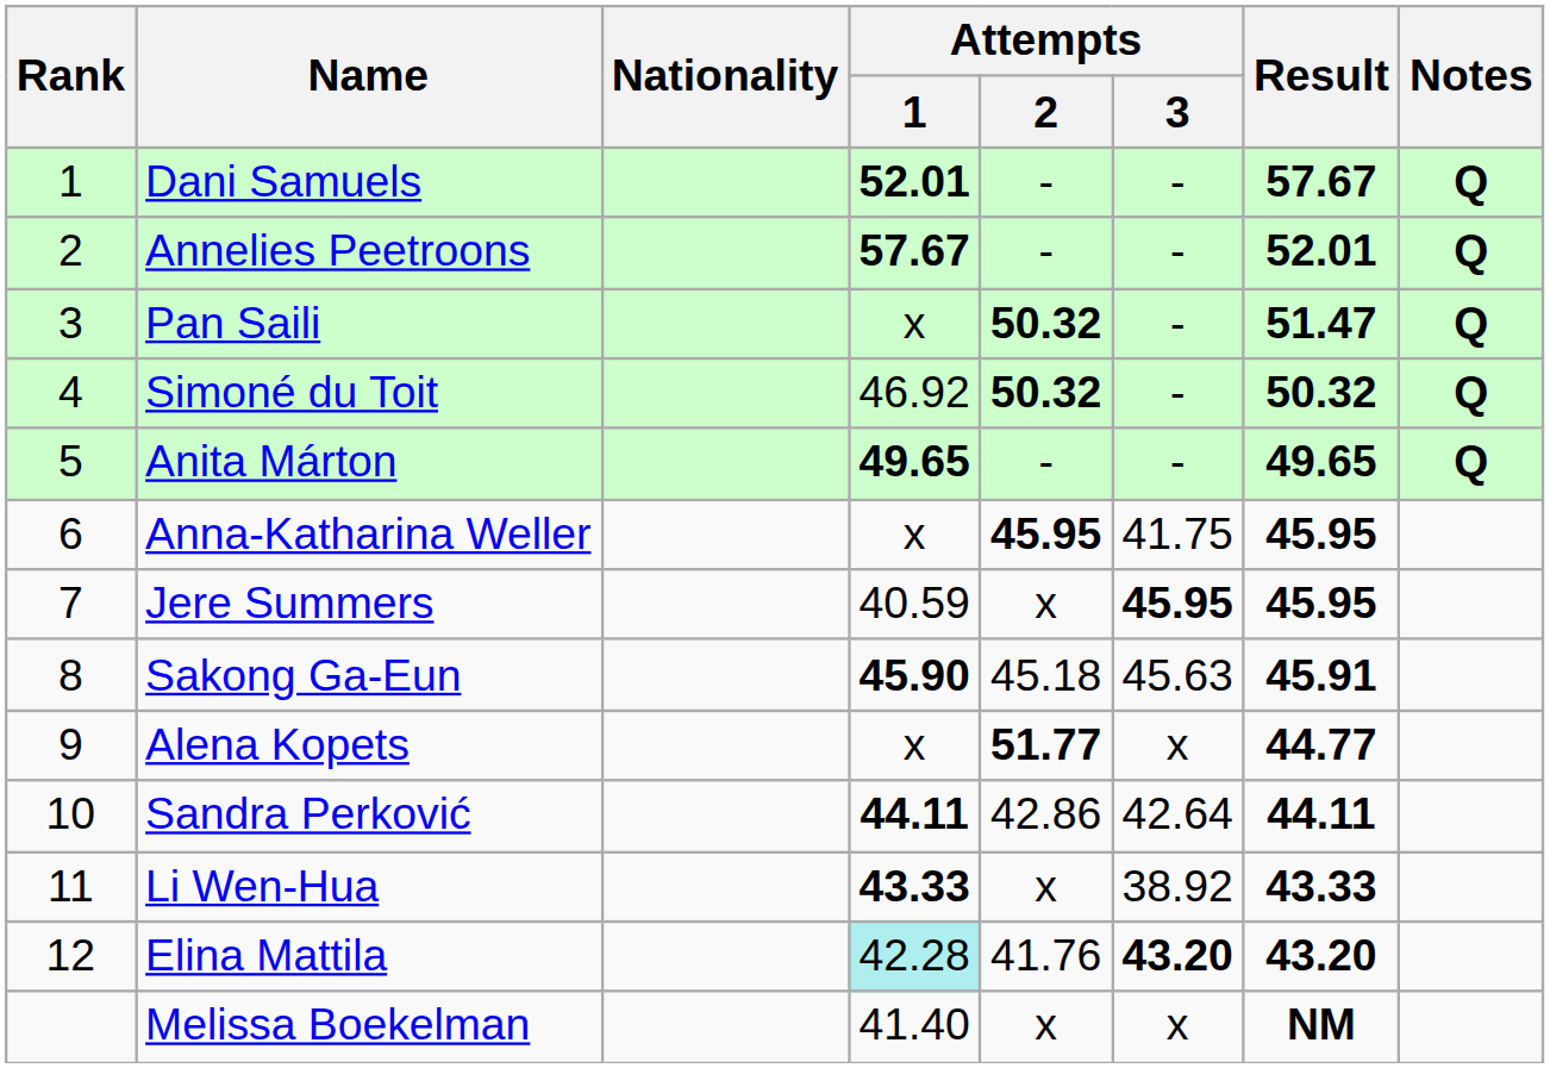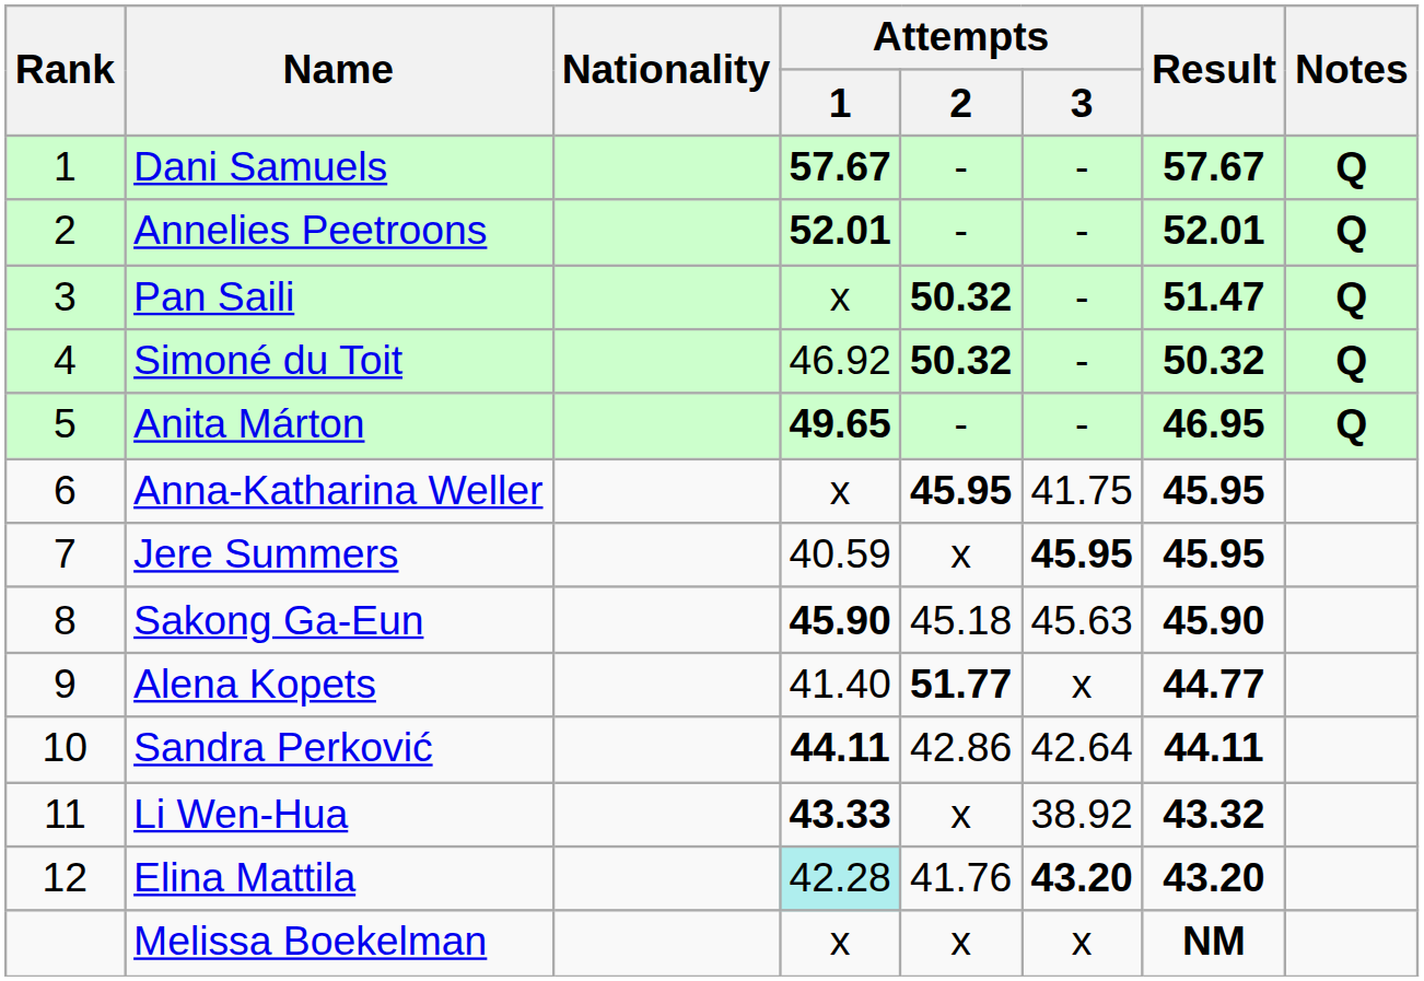 <table class="wikitable sortable" style="text-align:center">
 <tr>
 <th rowspan=2>Rank</th>
 <th rowspan=2>Name</th>
 <th rowspan=2>Nationality</th>
 <th colspan=3>Attempts</th>
 <th rowspan=2>Result</th>
 <th rowspan=2>Notes</th>
 </tr>
 <tr>
 <th>1</th>
 <th>2</th>
 <th>3</th>
 </tr>
 <tr bgcolor=ccffcc>
 <td>1</td>
 <td align=left><a href='#'>Dani Samuels</a></td>
 <td align=left></td>
-<td><strong>52.01</strong></td>
+<td><strong>57.67</strong></td>
 <td>-</td>
 <td>-</td>
 <td><strong>57.67</strong></td>
 <td><strong>Q</strong></td>
 </tr>
 <tr bgcolor=ccffcc>
 <td>2</td>
 <td align=left><a href='#'>Annelies Peetroons</a></td>
 <td align=left></td>
-<td><strong>57.67</strong></td>
+<td><strong>52.01</strong></td>
 <td>-</td>
 <td>-</td>
 <td><strong>52.01</strong></td>
 <td><strong>Q</strong></td>
 </tr>
 <tr bgcolor=ccffcc>
 <td>3</td>
 <td align=left><a href='#'>Pan Saili</a></td>
 <td align=left></td>
 <td>x</td>
 <td><strong>50.32</strong></td>
 <td>-</td>
 <td><strong>51.47</strong></td>
 <td><strong>Q</strong></td>
 </tr>
 <tr bgcolor=ccffcc>
 <td>4</td>
 <td align=left><a href='#'>Simoné du Toit</a></td>
 <td align=left></td>
 <td>46.92</td>
 <td><strong>50.32</strong></td>
 <td>-</td>
 <td><strong>50.32</strong></td>
 <td><strong>Q</strong></td>
 </tr>
 <tr bgcolor=ccffcc>
 <td>5</td>
 <td align=left><a href='#'>Anita Márton</a></td>
 <td align=left></td>
 <td><strong>49.65</strong></td>
 <td>-</td>
 <td>-</td>
-<td><strong>49.65</strong></td>
+<td><strong>46.95</strong></td>
 <td><strong>Q</strong></td>
 </tr>
 <tr>
 <td>6</td>
 <td align=left><a href='#'>Anna-Katharina Weller</a></td>
 <td align=left></td>
 <td>x</td>
 <td><strong>45.95</strong></td>
 <td>41.75</td>
 <td><strong>45.95</strong></td>
 <td></td>
 </tr>
 <tr>
 <td>7</td>
 <td align=left><a href='#'>Jere Summers</a></td>
 <td align=left></td>
 <td>40.59</td>
 <td>x</td>
 <td><strong>45.95</strong></td>
 <td><strong>45.95</strong></td>
 <td></td>
 </tr>
 <tr>
 <td>8</td>
 <td align=left><a href='#'>Sakong Ga-Eun</a></td>
 <td align=left></td>
 <td><strong>45.90</strong></td>
 <td>45.18</td>
 <td>45.63</td>
-<td><strong>45.91</strong></td>
+<td><strong>45.90</strong></td>
 <td></td>
 </tr>
 <tr>
 <td>9</td>
 <td align=left><a href='#'>Alena Kopets</a></td>
 <td align=left></td>
-<td>x</td>
+<td>41.40</td>
 <td><strong>51.77</strong></td>
 <td>x</td>
 <td><strong>44.77</strong></td>
 <td></td>
 </tr>
 <tr>
 <td>10</td>
 <td align=left><a href='#'>Sandra Perković</a></td>
 <td align=left></td>
 <td><strong>44.11</strong></td>
 <td>42.86</td>
 <td>42.64</td>
 <td><strong>44.11</strong></td>
 <td></td>
 </tr>
 <tr>
 <td>11</td>
 <td align=left><a href='#'>Li Wen-Hua</a></td>
 <td align=left></td>
 <td><strong>43.33</strong></td>
 <td>x</td>
 <td>38.92</td>
-<td><strong>43.33</strong></td>
+<td><strong>43.32</strong></td>
 <td></td>
 </tr>
 <tr>
 <td>12</td>
 <td align=left><a href='#'>Elina Mattila</a></td>
 <td align=left></td>
 <td style="background: paleturquoise;">42.28</td>
 <td>41.76</td>
 <td><strong>43.20</strong></td>
 <td><strong>43.20</strong></td>
 <td></td>
 </tr>
 <tr>
 <td></td>
 <td align=left><a href='#'>Melissa Boekelman</a></td>
 <td align=left></td>
-<td>41.40</td>
+<td>x</td>
 <td>x</td>
 <td>x</td>
 <td><strong>NM</strong></td>
 <td></td>
 </tr>
 </table>
